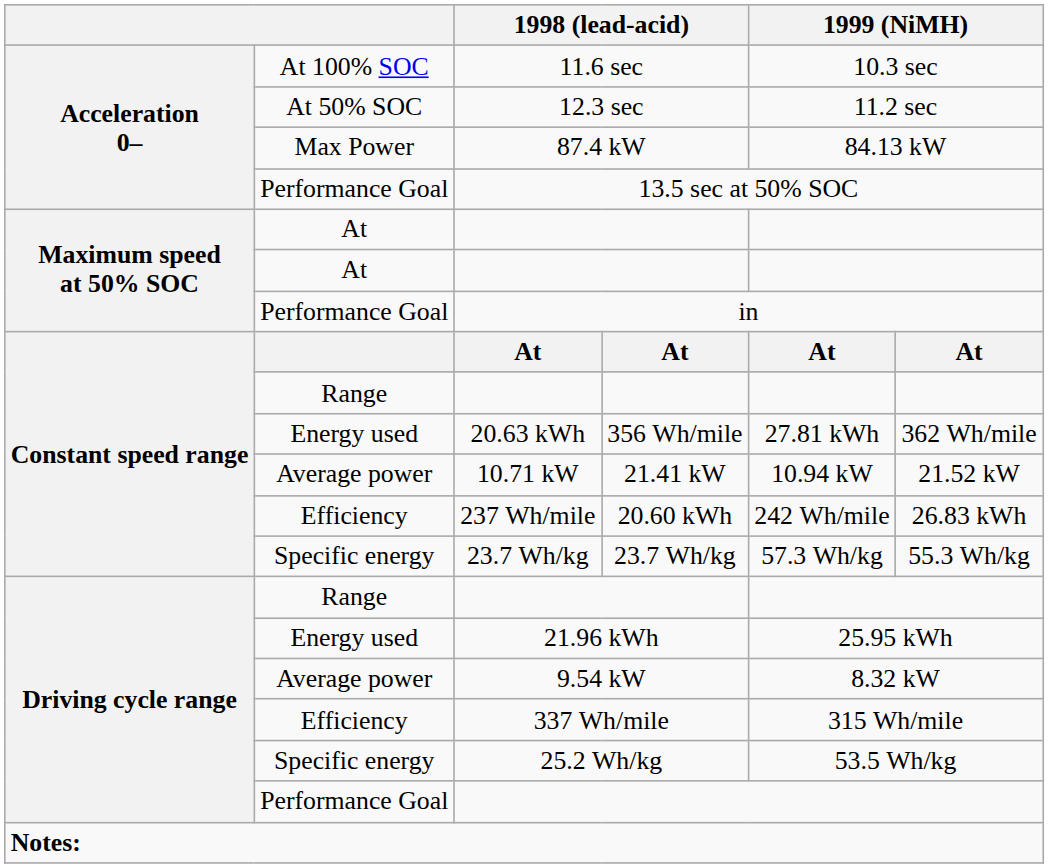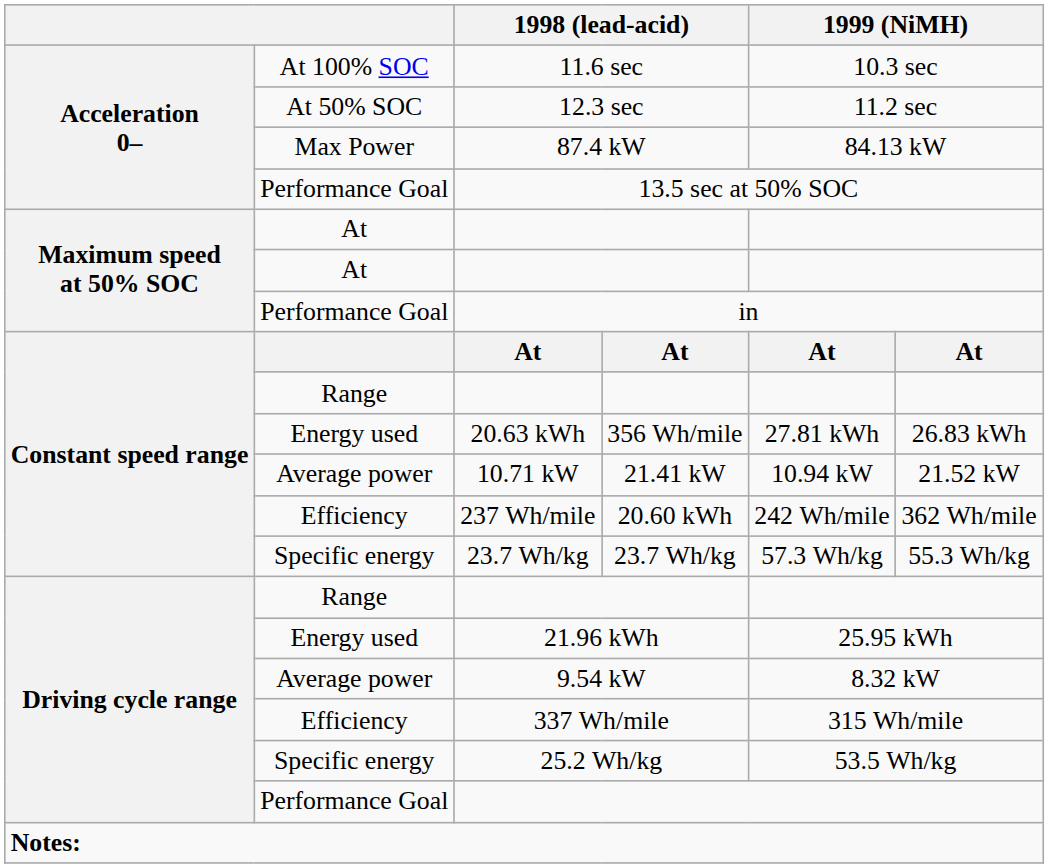 <table class="wikitable" style="text-align:center;">
 <tr>
 <th colspan=2> </th>
 <th colspan=2 scope="col">1998 (lead-acid)</th>
 <th colspan=2 scope="col">1999 (NiMH)</th>
 </tr>
 <tr>
 <th rowspan=4 scope="row">Acceleration<br>0–</th>
 <td>At 100% <a href='#'>SOC</a></td>
 <td colspan=2>11.6 sec</td>
 <td colspan=2>10.3 sec</td>
 </tr>
 <tr>
 <td>At 50% SOC</td>
 <td colspan=2>12.3 sec</td>
 <td colspan=2>11.2 sec</td>
 </tr>
 <tr>
 <td>Max Power</td>
 <td colspan=2>87.4 kW</td>
 <td colspan=2>84.13 kW</td>
 </tr>
 <tr>
 <td>Performance Goal</td>
 <td colspan=4>13.5 sec at 50% SOC</td>
 </tr>
 <tr>
 <th rowspan=3 scope="row">Maximum speed<br>at 50% SOC</th>
 <td>At </td>
 <td colspan=2></td>
 <td colspan=2></td>
 </tr>
 <tr>
 <td>At </td>
 <td colspan=2></td>
 <td colspan=2></td>
 </tr>
 <tr>
 <td>Performance Goal</td>
 <td colspan=4> in </td>
 </tr>
 <tr>
 <th rowspan=6>Constant speed range</th>
 <th> </th>
 <th>At </th>
 <th>At </th>
 <th>At </th>
 <th>At </th>
 </tr>
 <tr>
 <td>Range</td>
 <td></td>
 <td></td>
 <td></td>
 <td></td>
 </tr>
 <tr>
 <td>Energy used</td>
 <td>20.63 kWh</td>
 <td>356 Wh/mile</td>
 <td>27.81 kWh</td>
-<td>362 Wh/mile</td>
+<td>26.83 kWh</td>
 </tr>
 <tr>
 <td>Average power</td>
 <td>10.71 kW</td>
 <td>21.41 kW</td>
 <td>10.94 kW</td>
 <td>21.52 kW</td>
 </tr>
 <tr>
 <td>Efficiency</td>
 <td>237 Wh/mile</td>
 <td>20.60 kWh</td>
 <td>242 Wh/mile</td>
-<td>26.83 kWh</td>
+<td>362 Wh/mile</td>
 </tr>
 <tr>
 <td>Specific energy</td>
 <td>23.7 Wh/kg</td>
 <td>23.7 Wh/kg</td>
 <td>57.3 Wh/kg</td>
 <td>55.3 Wh/kg</td>
 </tr>
 <tr>
 <th rowspan=6>Driving cycle range</th>
 <td>Range</td>
 <td colspan=2></td>
 <td colspan=2></td>
 </tr>
 <tr>
 <td>Energy used</td>
 <td colspan=2>21.96 kWh</td>
 <td colspan=2>25.95 kWh</td>
 </tr>
 <tr>
 <td>Average power</td>
 <td colspan=2>9.54 kW</td>
 <td colspan=2>8.32 kW</td>
 </tr>
 <tr>
 <td>Efficiency</td>
 <td colspan=2>337 Wh/mile</td>
 <td colspan=2>315 Wh/mile</td>
 </tr>
 <tr>
 <td>Specific energy</td>
 <td colspan=2>25.2 Wh/kg</td>
 <td colspan=2>53.5 Wh/kg</td>
 </tr>
 <tr>
 <td>Performance Goal</td>
 <td colspan=4></td>
 </tr>
 <tr>
 <td colspan=6 style="text-align: left;"><strong>Notes:</strong><br></td>
 </tr>
 </table>
